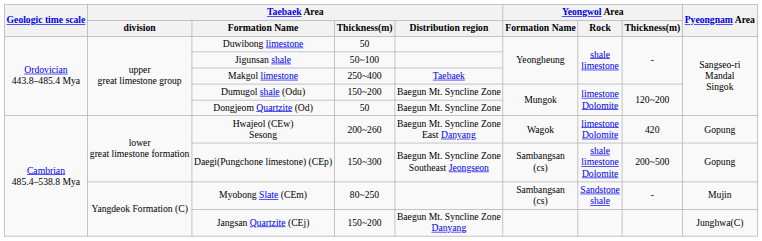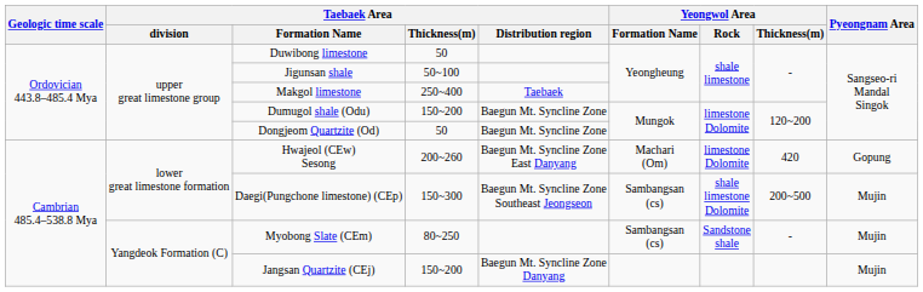 <table class="wikitable" style="font-size: 90%; text-align: center;">
 <tr>
 <th rowspan=2><a href='#'>Geologic time scale</a></th>
 <th colspan=4><a href='#'>Taebaek</a> Area</th>
 <th colspan=3><a href='#'>Yeongwol</a> Area</th>
 <th rowspan=2><a href='#'>Pyeongnam</a> Area</th>
 </tr>
 <tr>
 <th>division</th>
 <th>Formation Name</th>
 <th>Thickness(m)</th>
 <th>Distribution region</th>
 <th>Formation Name</th>
 <th>Rock</th>
 <th>Thickness(m)</th>
 </tr>
 <tr>
 <td rowspan=5><a href='#'>Ordovician</a><br>443.8–485.4 Mya</td>
 <td rowspan=5>upper<br>great limestone group</td>
 <td>Duwibong <a href='#'>limestone</a></td>
 <td>50</td>
 <td></td>
 <td rowspan=3>Yeongheung</td>
 <td rowspan=3><a href='#'>shale</a><br><a href='#'>limestone</a></td>
 <td rowspan=3>-</td>
 <td rowspan=5>Sangseo-ri<br>Mandal<br>Singok</td>
 </tr>
 <tr>
 <td>Jigunsan <a href='#'>shale</a></td>
 <td>50~100</td>
 <td></td>
 </tr>
 <tr>
 <td>Makgol <a href='#'>limestone</a></td>
 <td>250~400</td>
 <td><a href='#'>Taebaek</a></td>
 </tr>
 <tr>
 <td>Dumugol <a href='#'>shale</a> (Odu)</td>
 <td>150~200</td>
 <td>Baegun Mt. Syncline Zone</td>
 <td rowspan=2>Mungok</td>
 <td rowspan=2><a href='#'>limestone</a><br><a href='#'>Dolomite</a></td>
 <td rowspan=2>120~200</td>
 </tr>
 <tr>
 <td>Dongjeom <a href='#'>Quartzite</a> (Od)</td>
 <td>50</td>
 <td>Baegun Mt. Syncline Zone</td>
 </tr>
 <tr>
 <td rowspan=5><a href='#'>Cambrian</a><br>485.4–538.8 Mya</td>
 <td rowspan=2>lower<br>great limestone formation</td>
 <td>Hwajeol (CEw)<br>Sesong</td>
 <td>200~260</td>
 <td>Baegun Mt. Syncline Zone<br>East <a href='#'>Danyang</a></td>
-<td>Wagok</td>
+<td>Machari<br>(Om)</td>
 <td><a href='#'>limestone</a><br><a href='#'>Dolomite</a></td>
 <td>420</td>
 <td>Gopung</td>
 </tr>
 <tr>
 <td>Daegi(Pungchone limestone) (CEp)</td>
 <td>150~300</td>
 <td>Baegun Mt. Syncline Zone<br>Southeast <a href='#'>Jeongseon</a></td>
 <td>Sambangsan<br>(cs)</td>
 <td><a href='#'>shale</a><br><a href='#'>limestone</a><br><a href='#'>Dolomite</a></td>
 <td>200~500</td>
-<td>Gopung</td>
+<td>Mujin</td>
 </tr>
 <tr>
 <td rowspan=2>Yangdeok Formation (C)</td>
 <td>Myobong <a href='#'>Slate</a> (CEm)</td>
 <td>80~250</td>
 <td></td>
 <td>Sambangsan<br>(cs)</td>
 <td><a href='#'>Sandstone</a><br><a href='#'>shale</a></td>
 <td>-</td>
 <td>Mujin</td>
 </tr>
 <tr>
 <td>Jangsan <a href='#'>Quartzite</a> (CEj)</td>
 <td>150~200</td>
 <td>Baegun Mt. Syncline Zone<br><a href='#'>Danyang</a></td>
 <td></td>
 <td></td>
 <td></td>
-<td>Junghwa(C)</td>
+<td>Mujin</td>
 </tr>
 </table>
